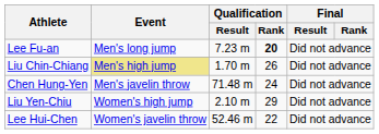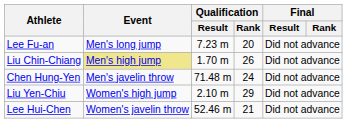 <table class="wikitable" style="font-size:90%; text-align:center">
 <tr>
 <th rowspan="2">Athlete</th>
 <th rowspan="2">Event</th>
 <th colspan="2">Qualification</th>
 <th colspan="2">Final</th>
 </tr>
 <tr style="font-size:95%">
 <th>Result</th>
 <th>Rank</th>
 <th>Result</th>
 <th>Rank</th>
 </tr>
 <tr>
 <td align="left"><a href='#'>Lee Fu-an</a></td>
 <td align="left"><a href='#'>Men's long jump</a></td>
 <td>7.23 m</td>
-<td><strong>20</strong></td>
+<td>20</td>
 <td colspan="2">Did not advance</td>
 </tr>
 <tr>
 <td align="left"><a href='#'>Liu Chin-Chiang</a></td>
 <td align="left" style="background: khaki;"><a href='#'>Men's high jump</a></td>
 <td>1.70 m</td>
 <td>26</td>
 <td colspan="2">Did not advance</td>
 </tr>
 <tr>
 <td align="left"><a href='#'>Chen Hung-Yen</a></td>
 <td align="left"><a href='#'>Men's javelin throw</a></td>
 <td>71.48 m</td>
 <td>24</td>
 <td colspan="2">Did not advance</td>
 </tr>
 <tr>
 <td align="left"><a href='#'>Liu Yen-Chiu</a></td>
 <td align="left"><a href='#'>Women's high jump</a></td>
 <td>2.10 m</td>
 <td>29</td>
 <td colspan="2">Did not advance</td>
 </tr>
 <tr>
 <td align="left"><a href='#'>Lee Hui-Chen</a></td>
 <td align="left"><a href='#'>Women's javelin throw</a></td>
 <td>52.46 m</td>
-<td>22</td>
+<td>21</td>
 <td colspan="2">Did not advance</td>
 </tr>
 </table>
